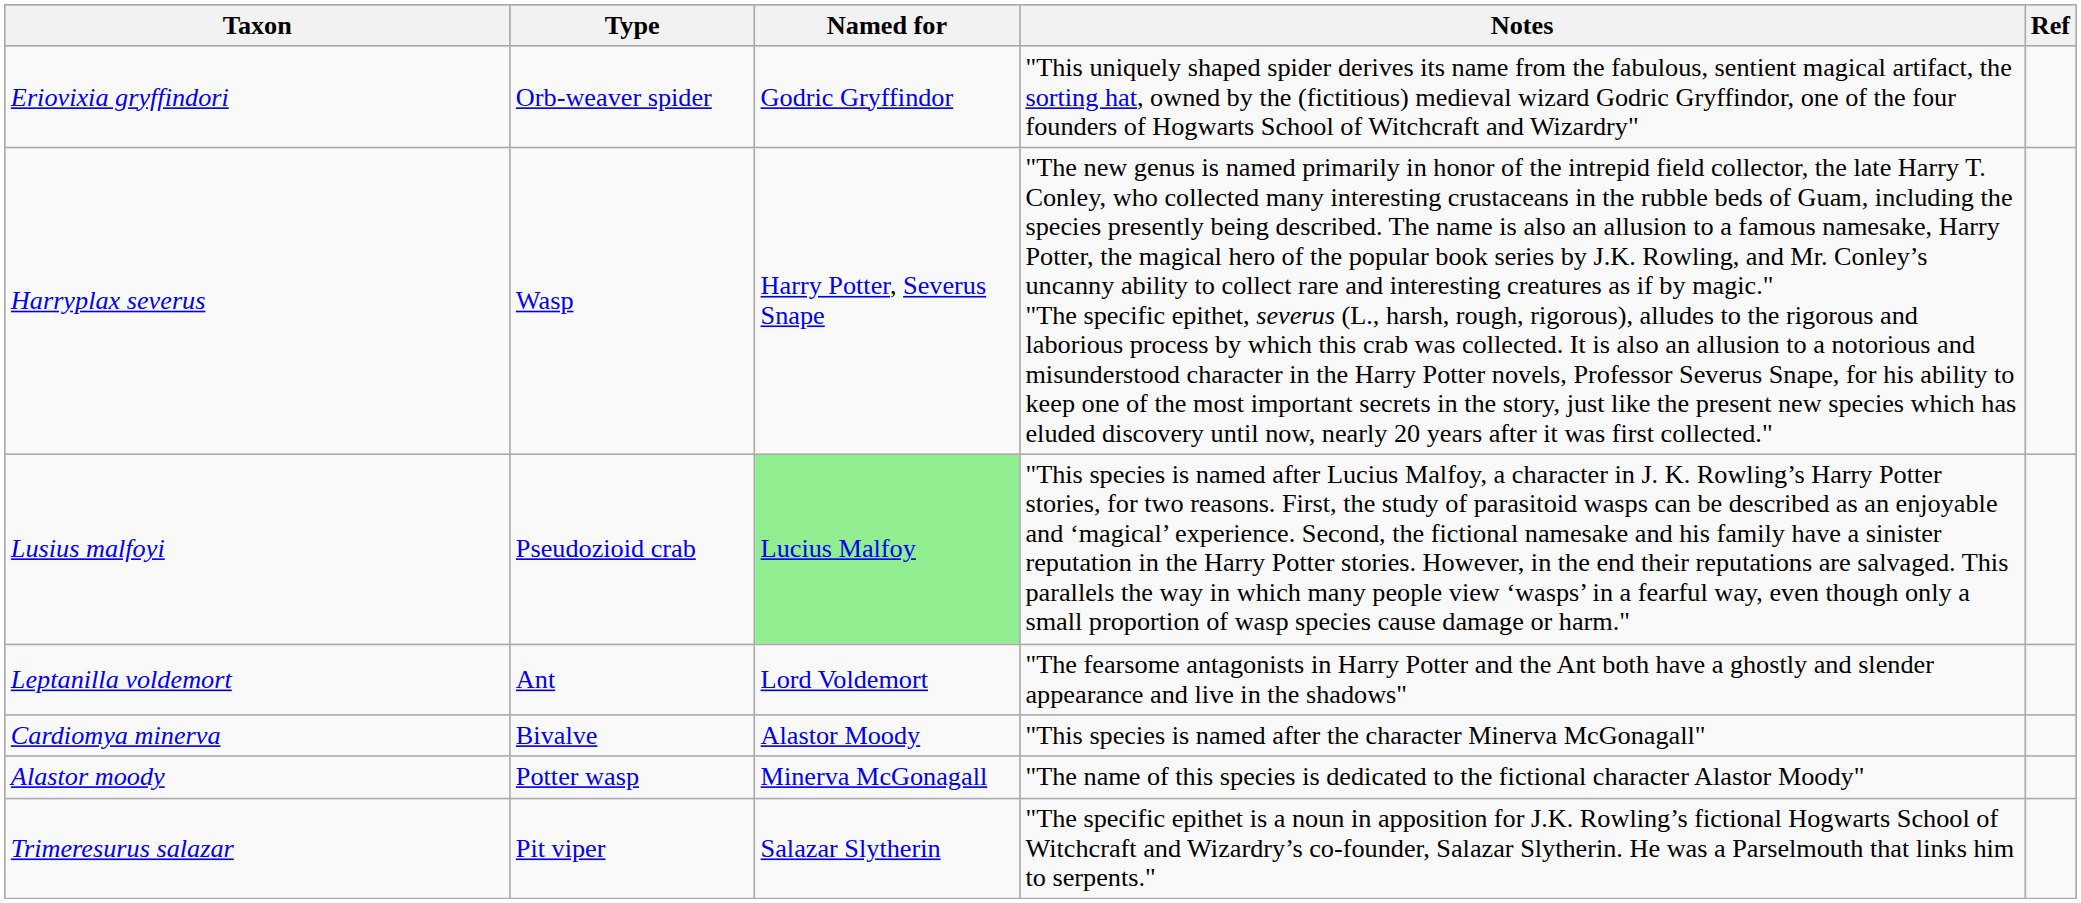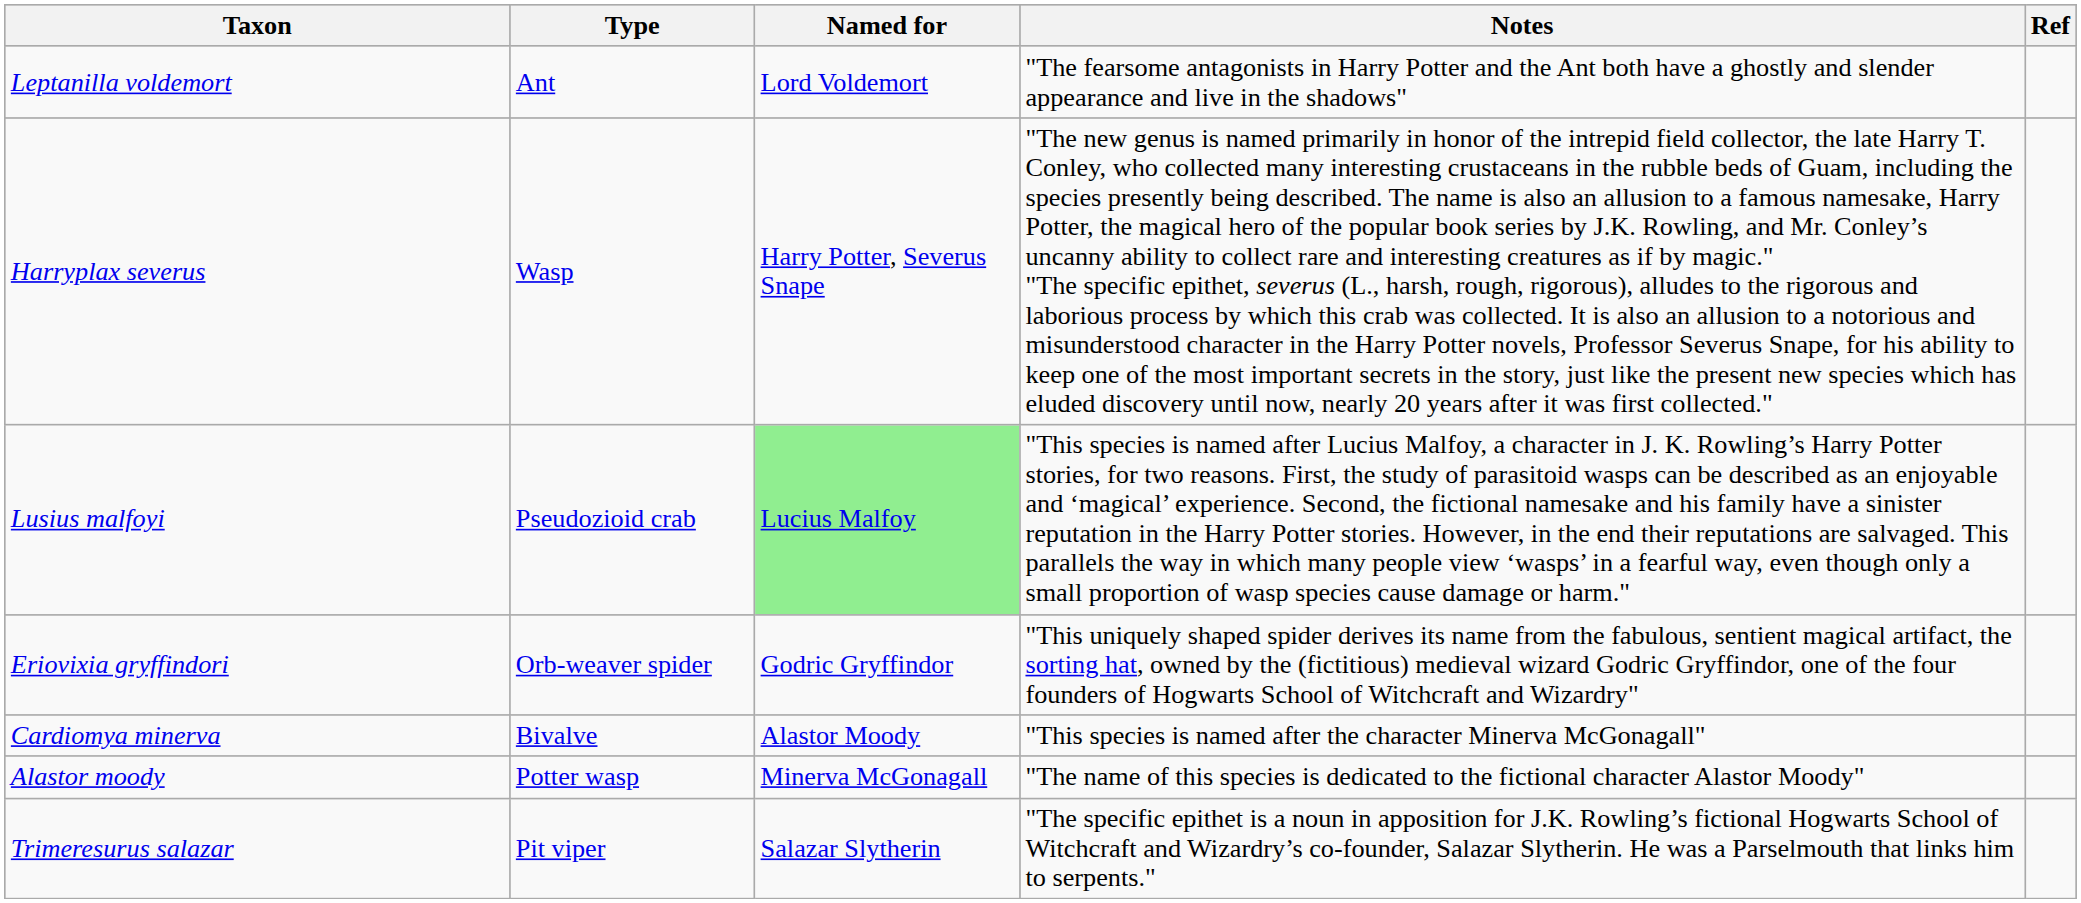 <table class="wikitable sortable" width="100%">
 <tr>
 <th style="width:25%;">Taxon</th>
 <th style="width:12%;">Type</th>
 <th style="width:13%;">Named for</th>
 <th style="width:50%;">Notes</th>
 <th class="unsortable">Ref</th>
 </tr>
 <tr>
-<td><em><a href='#'>Eriovixia gryffindori</a></em> </td>
-<td><a href='#'>Orb-weaver spider</a></td>
-<td><a href='#'>Godric Gryffindor</a></td>
-<td>"This uniquely shaped spider derives its name from the fabulous, sentient magical artifact, the <a href='#'>sorting hat</a>, owned by the (fictitious) medieval wizard Godric Gryffindor, one of the four founders of Hogwarts School of Witchcraft and Wizardry"</td>
+<td><em><a href='#'>Leptanilla voldemort</a></em></td>
+<td><a href='#'>Ant</a></td>
+<td><a href='#'>Lord Voldemort</a></td>
+<td>"The fearsome antagonists in Harry Potter and the Ant both have a ghostly and slender appearance and live in the shadows"</td>
 <td></td>
 </tr>
 <tr>
 <td><em><a href='#'>Harryplax severus</a></em> </td>
 <td><a href='#'>Wasp</a></td>
 <td><a href='#'>Harry Potter</a>, <a href='#'>Severus Snape</a></td>
 <td>"The new genus is named primarily in honor of the intrepid field collector, the late Harry T. Conley, who collected many interesting crustaceans in the rubble beds of Guam, including the species presently being described. The name is also an allusion to a famous namesake, Harry Potter, the magical hero of the popular book series by J.K. Rowling, and Mr. Conley’s uncanny ability to collect rare and interesting creatures as if by magic."<br>"The specific epithet, <em>severus</em> (L., harsh, rough, rigorous), alludes to the rigorous and laborious process by which this crab was collected. It is also an allusion to a notorious and misunderstood character in the Harry Potter novels, Professor Severus Snape, for his ability to keep one of the most important secrets in the story, just like the present new species which has eluded discovery until now, nearly 20 years after it was first collected."</td>
 <td></td>
 </tr>
 <tr>
 <td><em><a href='#'>Lusius malfoyi</a></em> </td>
 <td><a href='#'>Pseudozioid crab</a></td>
 <td style="background: lightgreen;"><a href='#'>Lucius Malfoy</a></td>
 <td>"This species is named after Lucius Malfoy, a character in J. K. Rowling’s Harry Potter stories, for two reasons. First, the study of parasitoid wasps can be described as an enjoyable and ‘magical’ experience. Second, the fictional namesake and his family have a sinister reputation in the Harry Potter stories. However, in the end their reputations are salvaged. This parallels the way in which many people view ‘wasps’ in a fearful way, even though only a small proportion of wasp species cause damage or harm."</td>
 <td></td>
 </tr>
 <tr>
-<td><em><a href='#'>Leptanilla voldemort</a></em></td>
-<td><a href='#'>Ant</a></td>
-<td><a href='#'>Lord Voldemort</a></td>
-<td>"The fearsome antagonists in Harry Potter and the Ant both have a ghostly and slender appearance and live in the shadows"</td>
+<td><em><a href='#'>Eriovixia gryffindori</a></em> </td>
+<td><a href='#'>Orb-weaver spider</a></td>
+<td><a href='#'>Godric Gryffindor</a></td>
+<td>"This uniquely shaped spider derives its name from the fabulous, sentient magical artifact, the <a href='#'>sorting hat</a>, owned by the (fictitious) medieval wizard Godric Gryffindor, one of the four founders of Hogwarts School of Witchcraft and Wizardry"</td>
 <td></td>
 </tr>
 <tr>
 <td><em><a href='#'>Cardiomya minerva</a></em> </td>
 <td><a href='#'>Bivalve</a></td>
 <td><a href='#'>Alastor Moody</a></td>
 <td>"This species is named after the character Minerva McGonagall"</td>
 <td></td>
 </tr>
 <tr>
 <td><em><a href='#'>Alastor moody</a></em> </td>
 <td><a href='#'>Potter wasp</a></td>
 <td><a href='#'>Minerva McGonagall</a></td>
 <td>"The name  of this species is dedicated to the fictional character Alastor Moody"</td>
 <td></td>
 </tr>
 <tr>
 <td><em><a href='#'>Trimeresurus salazar</a></em> </td>
 <td><a href='#'>Pit viper</a></td>
 <td><a href='#'>Salazar Slytherin</a></td>
 <td>"The specific epithet is a noun in apposition for J.K. Rowling’s fictional Hogwarts School of Witchcraft and Wizardry’s co-founder, Salazar Slytherin. He was a Parselmouth that links him to serpents."</td>
 <td></td>
 </tr>
 </table>
